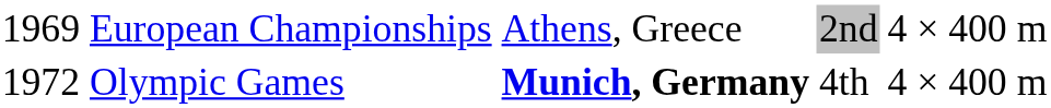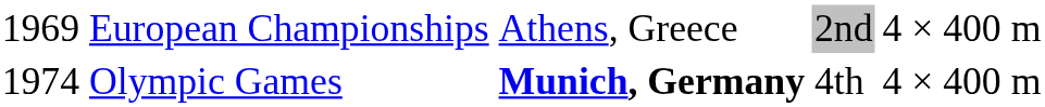 <table>
 <tr>
 <td>1969</td>
 <td><a href='#'>European Championships</a></td>
 <td><a href='#'>Athens</a>, Greece</td>
 <td bgcolor="silver">2nd</td>
 <td>4 × 400 m</td>
 </tr>
 <tr>
-<td>1972</td>
+<td>1974</td>
 <td><a href='#'>Olympic Games</a></td>
 <td><strong><a href='#'>Munich</a>, Germany</strong></td>
 <td>4th</td>
 <td>4 × 400 m</td>
 </tr>
 </table>
